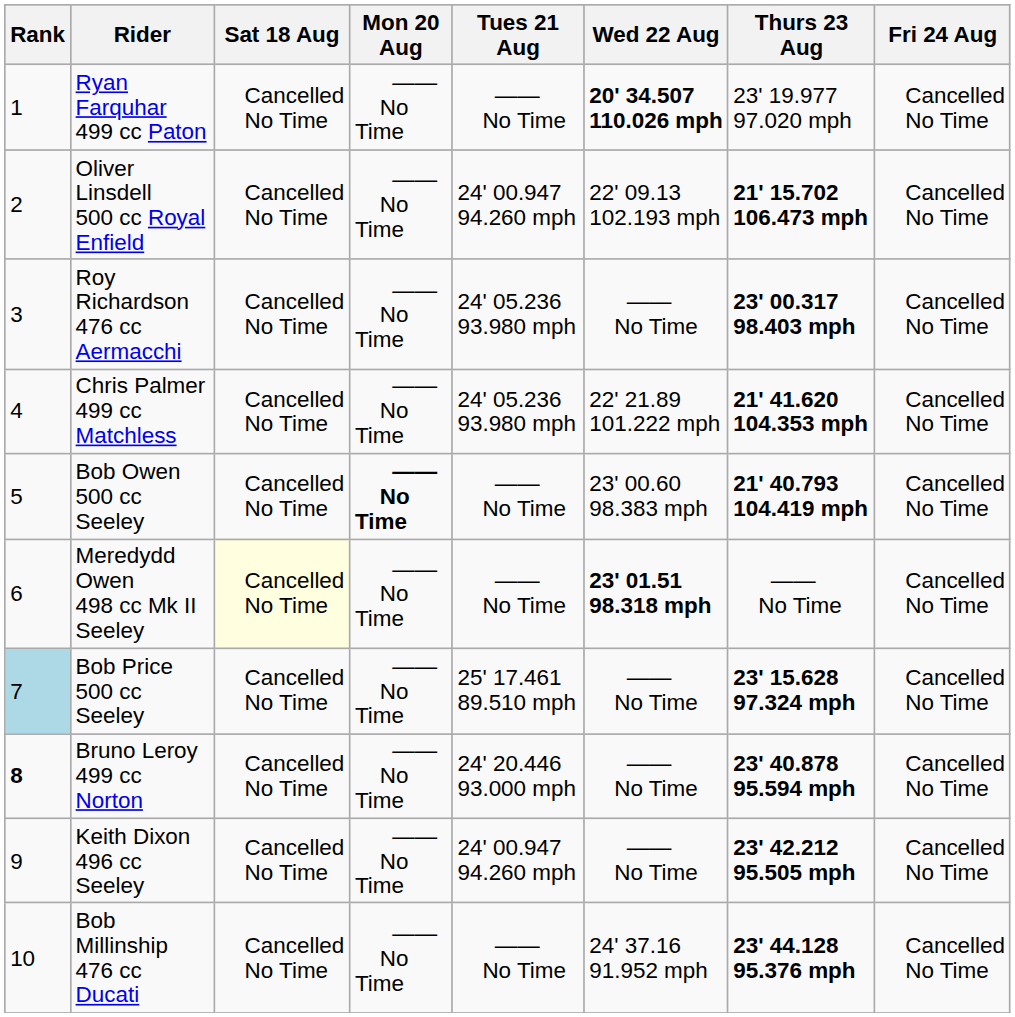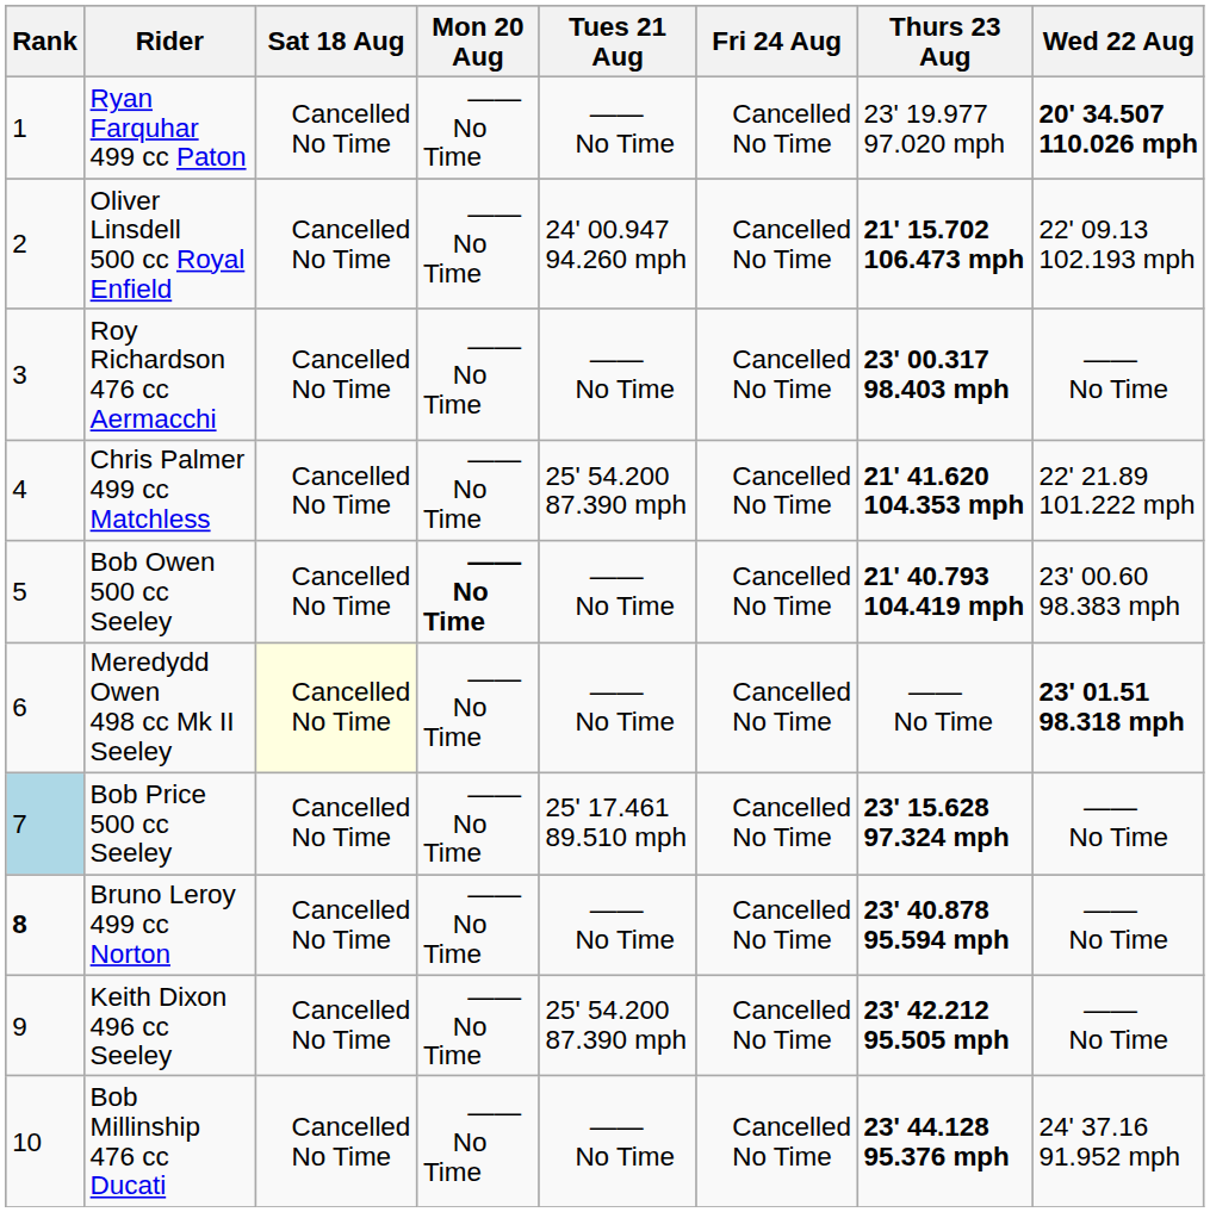 <table class="wikitable" style="font-size: 85%;">
 <tr style="background:#efefef;">
 <th>Rank</th>
 <th>Rider</th>
 <th>Sat 18 Aug</th>
 <th>Mon 20 Aug</th>
 <th>Tues 21 Aug</th>
+<th>Fri 24 Aug</th>
+<th>Thurs 23 Aug</th>
 <th>Wed 22 Aug</th>
-<th>Thurs 23 Aug</th>
-<th>Fri 24 Aug</th>
 </tr>
 <tr>
 <td>1</td>
 <td> <a href='#'>Ryan Farquhar</a> <br> 499 cc <a href='#'>Paton</a></td>
 <td>    Cancelled <br>     No Time</td>
 <td>      ——<br>    No Time</td>
 <td>      ——<br>    No Time</td>
+<td>    Cancelled <br>     No Time</td>
+<td>23' 19.977 <br> 97.020 mph</td>
 <td><strong>20' 34.507 <br> 110.026 mph</strong></td>
-<td>23' 19.977 <br> 97.020 mph</td>
-<td>    Cancelled <br>     No Time</td>
 </tr>
 <tr>
 <td>2</td>
 <td> Oliver Linsdell <br> 500 cc <a href='#'>Royal Enfield</a></td>
 <td>    Cancelled <br>     No Time</td>
 <td>      ——<br>    No Time</td>
 <td>24' 00.947 <br> 94.260 mph</td>
+<td>    Cancelled <br>     No Time</td>
+<td><strong>21' 15.702 <br> 106.473 mph</strong></td>
 <td>22' 09.13 <br> 102.193 mph</td>
-<td><strong>21' 15.702 <br> 106.473 mph</strong></td>
-<td>    Cancelled <br>     No Time</td>
 </tr>
 <tr>
 <td>3</td>
 <td> Roy Richardson <br> 476 cc <a href='#'>Aermacchi</a></td>
 <td>    Cancelled <br>     No Time</td>
 <td>      ——<br>    No Time</td>
-<td>24' 05.236 <br> 93.980 mph</td>
 <td>      ——<br>    No Time</td>
+<td>    Cancelled <br>     No Time</td>
 <td><strong>23' 00.317 <br> 98.403 mph</strong></td>
-<td>    Cancelled <br>     No Time</td>
+<td>      ——<br>    No Time</td>
 </tr>
 <tr>
 <td>4</td>
 <td> Chris Palmer <br> 499 cc <a href='#'>Matchless</a></td>
 <td>    Cancelled <br>     No Time</td>
 <td>      ——<br>    No Time</td>
-<td>24' 05.236 <br> 93.980 mph</td>
+<td>25' 54.200 <br> 87.390 mph</td>
+<td>    Cancelled <br>     No Time</td>
+<td><strong>21' 41.620 <br> 104.353 mph</strong></td>
 <td>22' 21.89 <br> 101.222 mph</td>
-<td><strong>21' 41.620 <br> 104.353 mph</strong></td>
-<td>    Cancelled <br>     No Time</td>
 </tr>
 <tr>
 <td>5</td>
 <td>Bob Owen <br> 500 cc Seeley</td>
 <td>    Cancelled <br>     No Time</td>
 <td><strong>      ——<br>    No Time</strong></td>
 <td>      ——<br>    No Time</td>
+<td>    Cancelled <br>     No Time</td>
+<td><strong>21' 40.793 <br> 104.419 mph</strong></td>
 <td>23' 00.60 <br> 98.383 mph</td>
-<td><strong>21' 40.793 <br> 104.419 mph</strong></td>
-<td>    Cancelled <br>     No Time</td>
 </tr>
 <tr>
 <td>6</td>
 <td> Meredydd Owen <br> 498 cc Mk II Seeley</td>
 <td style="background: lightyellow;">    Cancelled <br>     No Time</td>
 <td>      ——<br>    No Time</td>
 <td>      ——<br>    No Time</td>
+<td>    Cancelled <br>     No Time</td>
+<td>      ——<br>    No Time</td>
 <td><strong>23' 01.51 <br> 98.318 mph</strong></td>
-<td>      ——<br>    No Time</td>
-<td>    Cancelled <br>     No Time</td>
 </tr>
 <tr>
 <td style="background: lightblue;">7</td>
 <td> Bob Price <br> 500 cc Seeley</td>
 <td>    Cancelled <br>     No Time</td>
 <td>      ——<br>    No Time</td>
 <td>25' 17.461 <br> 89.510 mph</td>
+<td>    Cancelled <br>     No Time</td>
+<td><strong>23' 15.628 <br> 97.324 mph</strong></td>
 <td>      ——<br>    No Time</td>
-<td><strong>23' 15.628 <br> 97.324 mph</strong></td>
-<td>    Cancelled <br>     No Time</td>
 </tr>
 <tr>
 <td><strong>8</strong></td>
 <td> Bruno Leroy <br> 499 cc <a href='#'>Norton</a></td>
 <td>    Cancelled <br>     No Time</td>
 <td>      ——<br>    No Time</td>
-<td>24' 20.446 <br> 93.000 mph</td>
 <td>      ——<br>    No Time</td>
+<td>    Cancelled <br>     No Time</td>
 <td><strong>23' 40.878 <br> 95.594 mph</strong></td>
-<td>    Cancelled <br>     No Time</td>
+<td>      ——<br>    No Time</td>
 </tr>
 <tr>
 <td>9</td>
 <td> Keith Dixon <br> 496 cc Seeley</td>
 <td>    Cancelled <br>     No Time</td>
 <td>      ——<br>    No Time</td>
-<td>24' 00.947 <br> 94.260 mph</td>
+<td>25' 54.200 <br> 87.390 mph</td>
+<td>    Cancelled <br>     No Time</td>
+<td><strong>23' 42.212 <br> 95.505 mph</strong></td>
 <td>      ——<br>    No Time</td>
-<td><strong>23' 42.212 <br> 95.505 mph</strong></td>
-<td>    Cancelled <br>     No Time</td>
 </tr>
 <tr>
 <td>10</td>
 <td> Bob Millinship <br> 476 cc <a href='#'>Ducati</a></td>
 <td>    Cancelled <br>     No Time</td>
 <td>      ——<br>    No Time</td>
 <td>      ——<br>    No Time</td>
+<td>    Cancelled <br>     No Time</td>
+<td><strong>23' 44.128 <br> 95.376 mph</strong></td>
 <td>24' 37.16 <br> 91.952 mph</td>
-<td><strong>23' 44.128 <br> 95.376 mph</strong></td>
-<td>    Cancelled <br>     No Time</td>
 </tr>
 </table>
